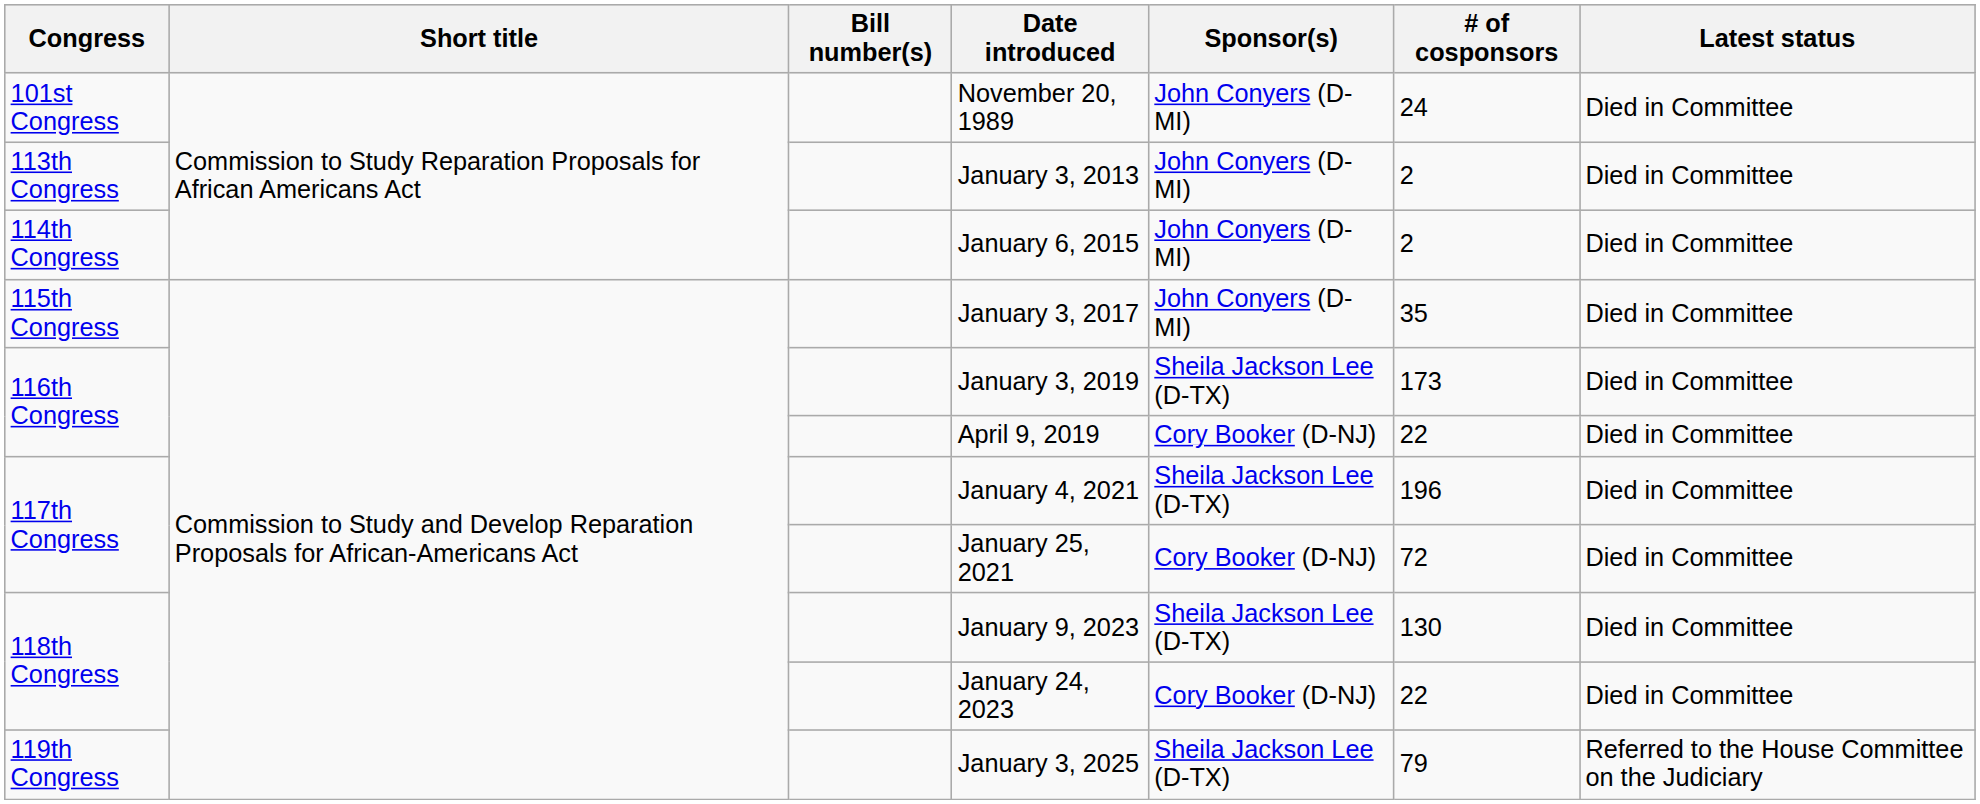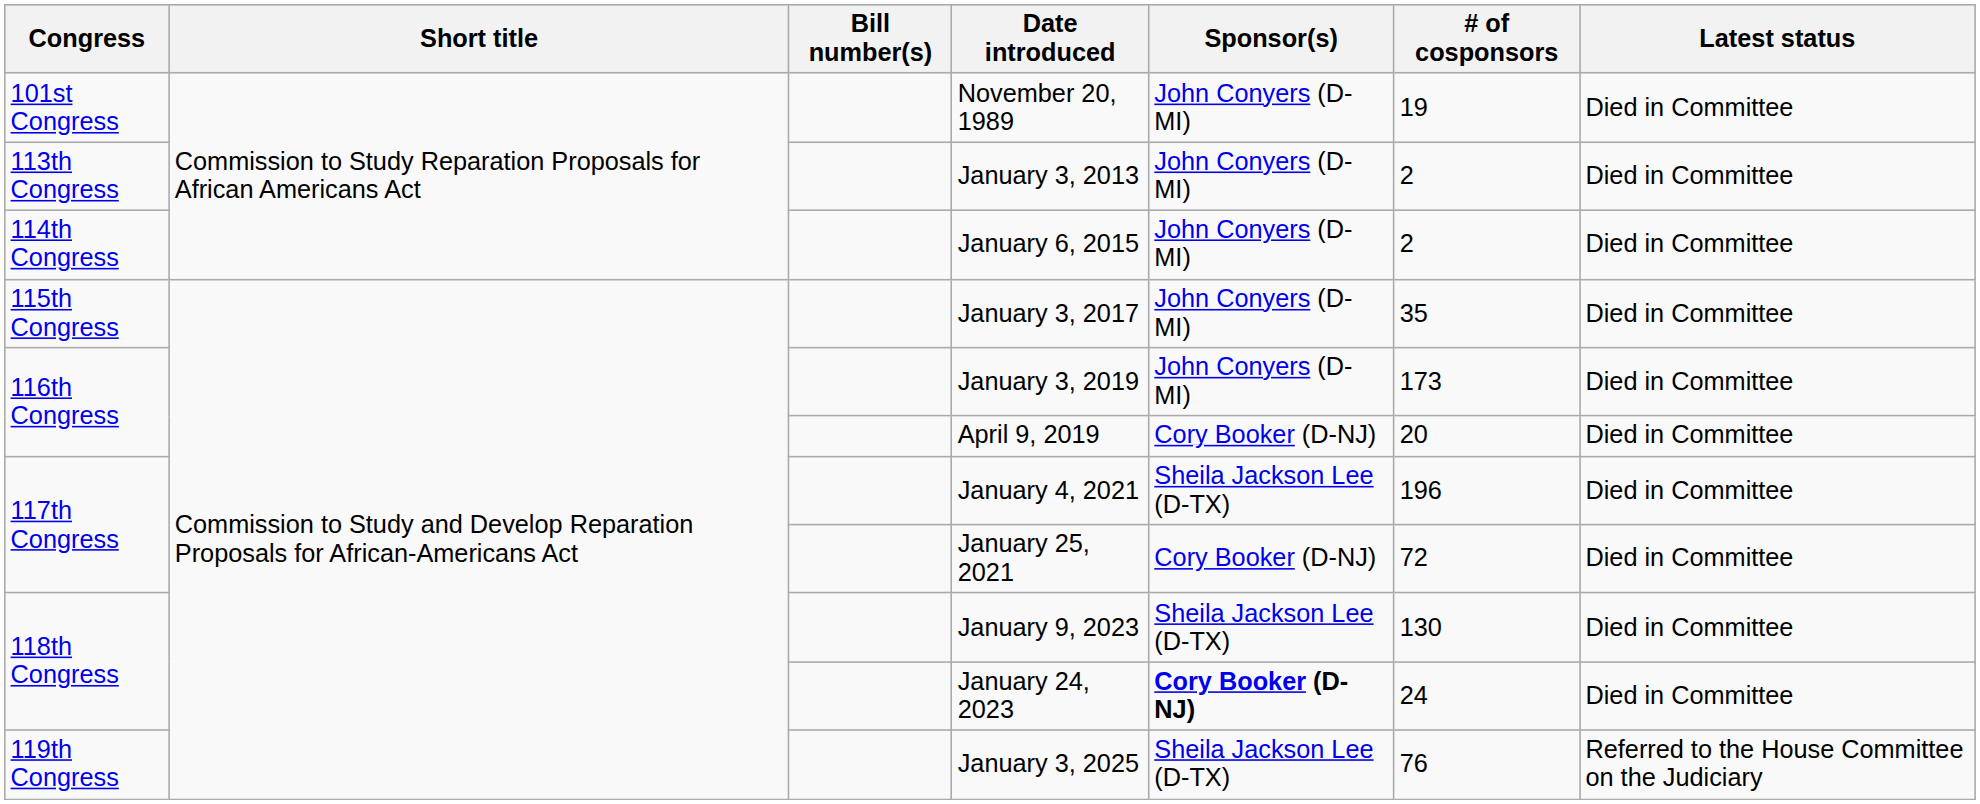 <table class="wikitable">
 <tr>
 <th>Congress</th>
 <th>Short title</th>
 <th>Bill number(s)</th>
 <th>Date introduced</th>
 <th>Sponsor(s)</th>
 <th># of cosponsors</th>
 <th>Latest status</th>
 </tr>
 <tr>
 <td><a href='#'>101st Congress</a></td>
 <td rowspan=3>Commission to Study Reparation Proposals for African Americans Act</td>
 <td></td>
 <td>November 20, 1989</td>
 <td><a href='#'>John Conyers</a> (D-MI)</td>
-<td>24</td>
+<td>19</td>
 <td>Died in Committee</td>
 </tr>
 <tr>
 <td><a href='#'>113th Congress</a></td>
 <td></td>
 <td>January 3, 2013</td>
 <td><a href='#'>John Conyers</a> (D-MI)</td>
 <td>2</td>
 <td>Died in Committee</td>
 </tr>
 <tr>
 <td><a href='#'>114th Congress</a></td>
 <td></td>
 <td>January 6, 2015</td>
 <td><a href='#'>John Conyers</a> (D-MI)</td>
 <td>2</td>
 <td>Died in Committee</td>
 </tr>
 <tr>
 <td><a href='#'>115th Congress</a></td>
 <td rowspan="8">Commission to Study and Develop Reparation Proposals for African-Americans Act</td>
 <td></td>
 <td>January 3, 2017</td>
 <td><a href='#'>John Conyers</a> (D-MI)</td>
 <td>35</td>
 <td>Died in Committee</td>
 </tr>
 <tr>
 <td rowspan="2"><a href='#'>116th Congress</a></td>
 <td></td>
 <td>January 3, 2019</td>
-<td><a href='#'>Sheila Jackson Lee</a> (D-TX)</td>
+<td><a href='#'>John Conyers</a> (D-MI)</td>
 <td>173</td>
 <td>Died in Committee</td>
 </tr>
 <tr>
 <td></td>
 <td>April 9, 2019</td>
 <td><a href='#'>Cory Booker</a> (D-NJ)</td>
-<td>22</td>
+<td>20</td>
 <td>Died in Committee</td>
 </tr>
 <tr>
 <td rowspan="2"><a href='#'>117th Congress</a></td>
 <td></td>
 <td>January 4, 2021</td>
 <td><a href='#'>Sheila Jackson Lee</a> (D-TX)</td>
 <td>196</td>
 <td>Died in Committee</td>
 </tr>
 <tr>
 <td></td>
 <td>January 25, 2021</td>
 <td><a href='#'>Cory Booker</a> (D-NJ)</td>
 <td>72</td>
 <td>Died in Committee</td>
 </tr>
 <tr>
 <td rowspan="2"><a href='#'>118th Congress</a></td>
 <td></td>
 <td>January 9, 2023</td>
 <td><a href='#'>Sheila Jackson Lee</a> (D-TX)</td>
 <td>130</td>
 <td>Died in Committee</td>
 </tr>
 <tr>
 <td></td>
 <td>January 24, 2023</td>
-<td><a href='#'>Cory Booker</a> (D-NJ)</td>
-<td>22</td>
+<td><strong><a href='#'>Cory Booker</a> (D-NJ)</strong></td>
+<td>24</td>
 <td>Died in Committee</td>
 </tr>
 <tr>
 <td><a href='#'>119th Congress</a></td>
 <td></td>
 <td>January 3, 2025</td>
 <td><a href='#'>Sheila Jackson Lee</a> (D-TX)</td>
-<td>79</td>
+<td>76</td>
 <td>Referred to the House Committee on the Judiciary</td>
 </tr>
 </table>
